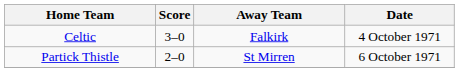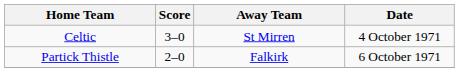 <table class="wikitable" style="text-align:center;">
 <tr>
 <th width=175>Home Team</th>
 <th width=20>Score</th>
 <th width=175>Away Team</th>
 <th width= 125>Date</th>
 </tr>
 <tr>
 <td><a href='#'>Celtic</a></td>
 <td>3–0</td>
-<td><a href='#'>Falkirk</a></td>
+<td><a href='#'>St Mirren</a></td>
 <td>4 October 1971</td>
 </tr>
 <tr>
 <td><a href='#'>Partick Thistle</a></td>
 <td>2–0</td>
-<td><a href='#'>St Mirren</a></td>
+<td><a href='#'>Falkirk</a></td>
 <td>6 October 1971</td>
 </tr>
 <tr>
 </tr>
 </table>
